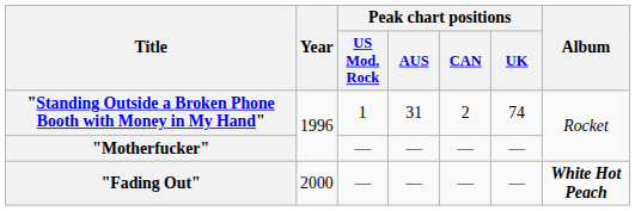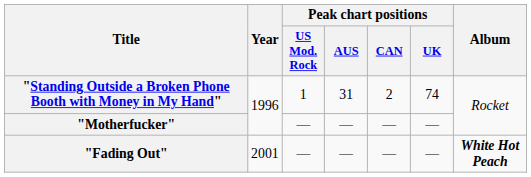 <table class="wikitable plainrowheaders" style="text-align:center;">
 <tr>
 <th scope="col" rowspan="2">Title</th>
 <th scope="col" rowspan="2">Year</th>
 <th scope="col" colspan="4">Peak chart positions</th>
 <th scope="col" rowspan="2">Album</th>
 </tr>
 <tr>
 <th scope="col" style="width:3em;font-size:90%;"><a href='#'>US<br>Mod. Rock</a></th>
 <th scope="col" style="width:3em;font-size:90%;"><a href='#'>AUS</a><br></th>
 <th scope="col" style="width:3em;font-size:90%;"><a href='#'>CAN</a><br></th>
 <th scope="col" style="width:3em;font-size:90%;"><a href='#'>UK</a><br></th>
 </tr>
 <tr>
 <th scope="row">"<a href='#'>Standing Outside a Broken Phone Booth with Money in My Hand</a>"</th>
 <td rowspan="2">1996</td>
 <td>1</td>
 <td>31</td>
 <td>2</td>
 <td>74</td>
 <td rowspan="2"><em>Rocket</em></td>
 </tr>
 <tr>
 <th scope="row">"Motherfucker"</th>
 <td>—</td>
 <td>—</td>
 <td>—</td>
 <td>—</td>
 </tr>
 <tr>
 <th scope="row">"Fading Out"</th>
-<td>2000</td>
+<td>2001</td>
 <td>—</td>
 <td>—</td>
 <td>—</td>
 <td>—</td>
 <td><strong><em>White Hot Peach</em></strong></td>
 </tr>
 </table>
